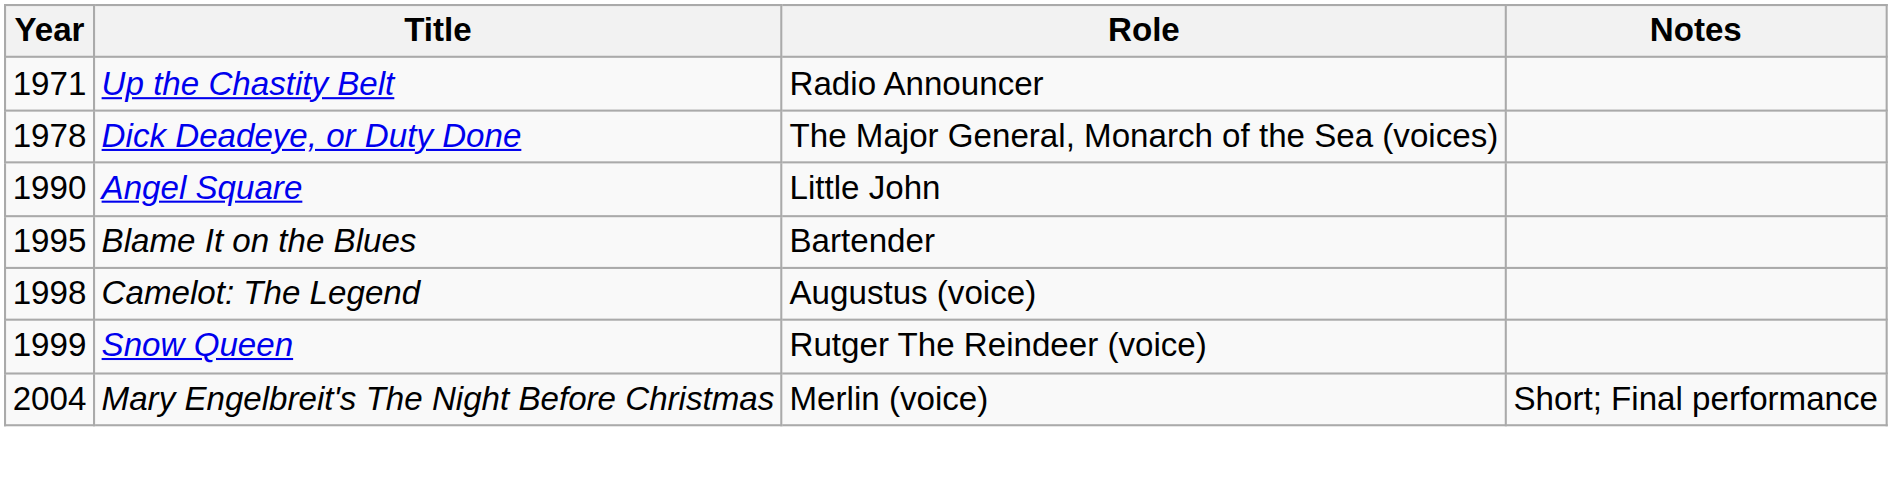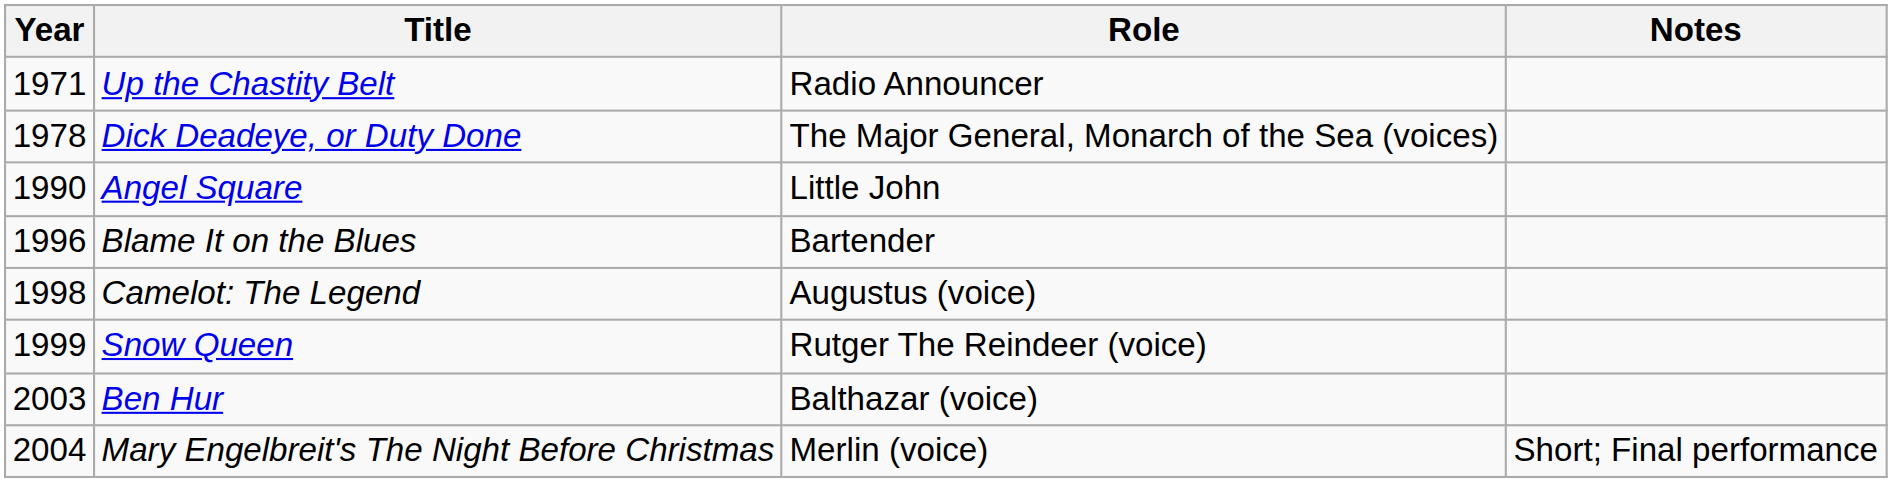 <table class="wikitable unsortable">
 <tr>
 <th>Year</th>
 <th>Title</th>
 <th>Role</th>
 <th class="unsortable">Notes</th>
 </tr>
 <tr>
 <td>1971</td>
 <td><em><a href='#'>Up the Chastity Belt</a></em></td>
 <td>Radio Announcer</td>
 <td></td>
 </tr>
 <tr>
 <td>1978</td>
 <td><em><a href='#'>Dick Deadeye, or Duty Done</a></em></td>
 <td>The Major General, Monarch of the Sea (voices)</td>
 <td></td>
 </tr>
 <tr>
 <td>1990</td>
 <td><em><a href='#'>Angel Square</a></em></td>
 <td>Little John</td>
 <td></td>
 </tr>
 <tr>
-<td>1995</td>
+<td>1996</td>
 <td><em>Blame It on the Blues</em></td>
 <td>Bartender</td>
 <td></td>
 </tr>
 <tr>
 <td>1998</td>
 <td><em>Camelot: The Legend</em></td>
 <td>Augustus (voice)</td>
 <td></td>
 </tr>
 <tr>
 <td>1999</td>
 <td><em><a href='#'>Snow Queen</a></em></td>
 <td>Rutger The Reindeer (voice)</td>
 <td></td>
 </tr>
 <tr>
+<td>2003</td>
+<td><em><a href='#'>Ben Hur</a></em></td>
+<td>Balthazar (voice)</td>
+<td></td>
+</tr>
+<tr>
 <td>2004</td>
 <td><em>Mary Engelbreit's The Night Before Christmas</em></td>
 <td>Merlin (voice)</td>
 <td>Short; Final performance</td>
 </tr>
 </table>
